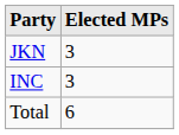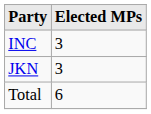 <table class="wikitable sortable">
 <tr>
 <th style="background-color:#E9E9E9" align="left" valign="top">Party</th>
 <th style="background-color:#E9E9E9" align="center" valign="top">Elected MPs</th>
 </tr>
 <tr>
-<td><a href='#'>JKN</a></td>
+<td><a href='#'>INC</a></td>
 <td>3</td>
 </tr>
 <tr>
-<td><a href='#'>INC</a></td>
+<td><a href='#'>JKN</a></td>
 <td>3</td>
 </tr>
 <tr>
 <td>Total</td>
 <td>6</td>
 </tr>
 <tr>
 </tr>
 </table>
